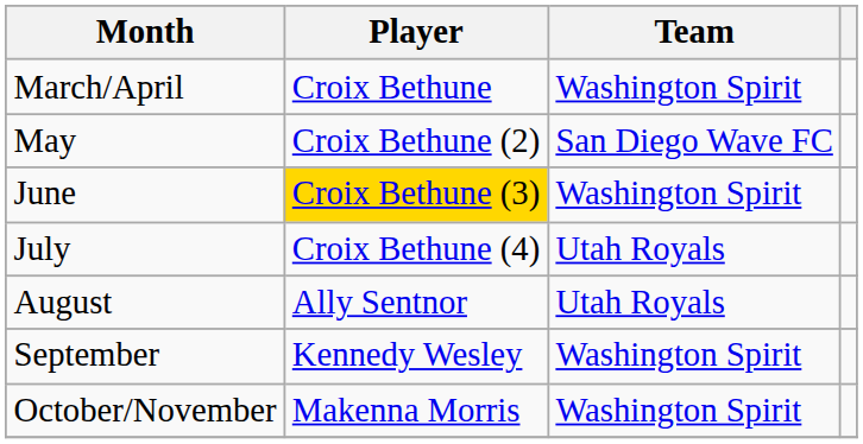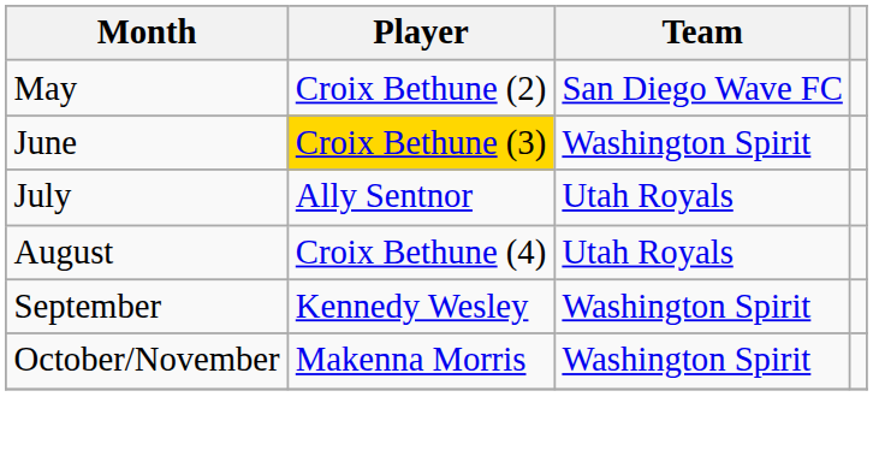 <table class="wikitable">
 <tr>
 <th scope="col">Month</th>
 <th scope="col">Player</th>
 <th scope="col">Team</th>
 <th scope="col"></th>
-</tr>
-<tr>
-<td>March/April</td>
-<td> <a href='#'>Croix Bethune</a></td>
-<td><a href='#'>Washington Spirit</a></td>
-<td></td>
 </tr>
 <tr>
 <td>May</td>
 <td> <a href='#'>Croix Bethune</a> (2)</td>
 <td><a href='#'>San Diego Wave FC</a></td>
 <td></td>
 </tr>
 <tr>
 <td>June</td>
 <td style="background: gold;"> <a href='#'>Croix Bethune</a> (3)</td>
 <td><a href='#'>Washington Spirit</a></td>
 <td></td>
 </tr>
 <tr>
 <td>July</td>
-<td> <a href='#'>Croix Bethune</a> (4)</td>
+<td> <a href='#'>Ally Sentnor</a></td>
 <td><a href='#'>Utah Royals</a></td>
 <td></td>
 </tr>
 <tr>
 <td>August</td>
-<td> <a href='#'>Ally Sentnor</a></td>
+<td> <a href='#'>Croix Bethune</a> (4)</td>
 <td><a href='#'>Utah Royals</a></td>
 <td></td>
 </tr>
 <tr>
 <td>September</td>
 <td> <a href='#'>Kennedy Wesley</a></td>
 <td><a href='#'>Washington Spirit</a></td>
 <td></td>
 </tr>
 <tr>
 <td>October/November</td>
 <td> <a href='#'>Makenna Morris</a></td>
 <td><a href='#'>Washington Spirit</a></td>
 <td></td>
 </tr>
 <tr>
 </tr>
 </table>
